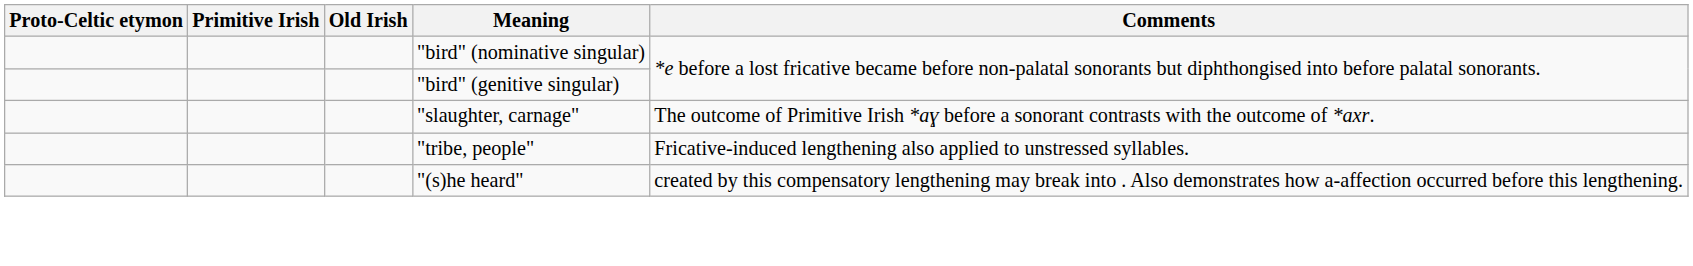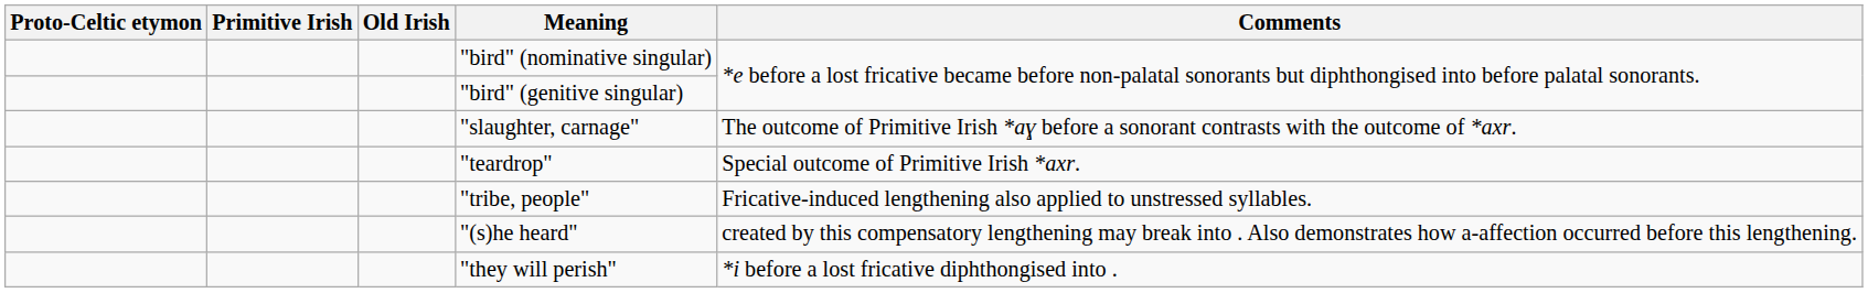 <table class="wikitable">
 <tr>
 <th>Proto-Celtic etymon</th>
 <th>Primitive Irish</th>
 <th>Old Irish</th>
 <th>Meaning</th>
 <th>Comments</th>
 </tr>
 <tr>
 <td></td>
 <td></td>
 <td></td>
 <td>"bird" (nominative singular)</td>
 <td rowspan=2><em>*e</em> before a lost fricative became  before non-palatal sonorants but diphthongised into  before palatal sonorants.</td>
 </tr>
 <tr>
 <td></td>
 <td></td>
 <td></td>
 <td>"bird" (genitive singular)</td>
 </tr>
 <tr>
 <td></td>
 <td></td>
 <td></td>
 <td>"slaughter, carnage"</td>
 <td>The outcome of Primitive Irish <em>*aɣ</em> before a sonorant contrasts with the outcome of <em>*axr</em>.</td>
 </tr>
 <tr>
 <td></td>
 <td></td>
 <td></td>
+<td>"teardrop"</td>
+<td>Special outcome of Primitive Irish <em>*axr</em>.</td>
+</tr>
+<tr>
+<td></td>
+<td></td>
+<td></td>
 <td>"tribe, people"</td>
 <td>Fricative-induced lengthening also applied to unstressed syllables.</td>
 </tr>
 <tr>
 <td></td>
 <td></td>
 <td></td>
 <td>"(s)he heard"</td>
 <td> created by this compensatory lengthening may break into . Also demonstrates how a-affection occurred before this lengthening.</td>
 </tr>
+<tr>
+<td></td>
+<td></td>
+<td></td>
+<td>"they will perish"</td>
+<td><em>*i</em> before a lost fricative diphthongised into .</td>
+</tr>
 </table>
